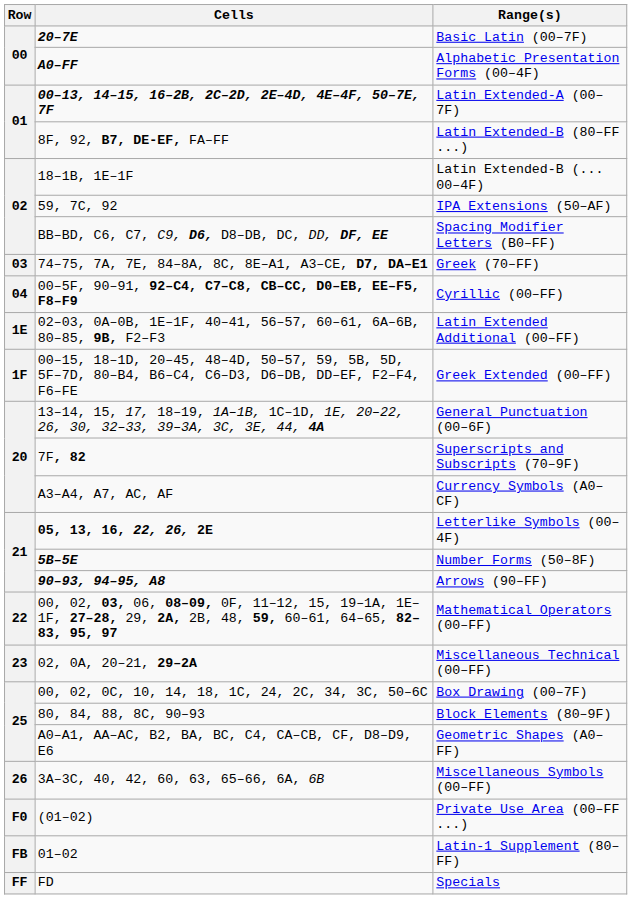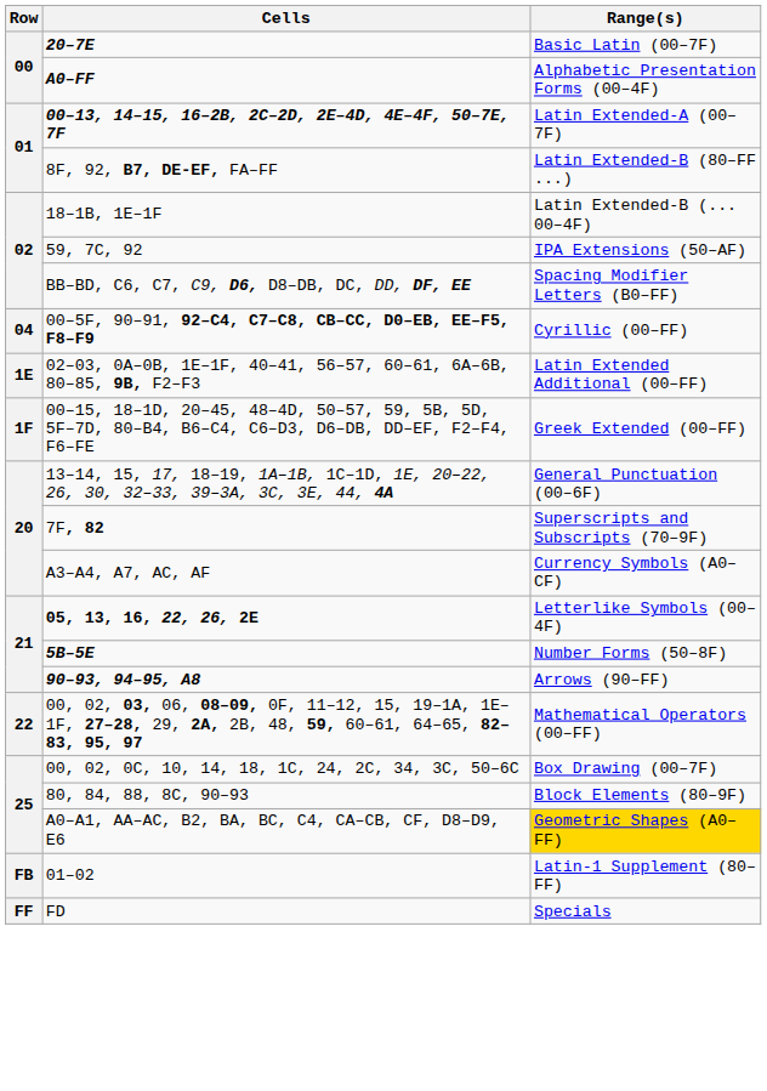 <table class="wikitable">
 <tr>
 <th>Row</th>
 <th>Cells</th>
 <th>Range(s)</th>
 </tr>
 <tr>
 <th rowspan="2">00</th>
 <td><strong><em>20–7E</em></strong></td>
 <td><a href='#'>Basic Latin</a> (00–7F)</td>
 </tr>
 <tr>
 <td><strong><em>A0–FF</em></strong></td>
 <td><a href='#'>Alphabetic Presentation Forms</a> (00–4F)</td>
 </tr>
 <tr>
 <th rowspan="2">01</th>
 <td><strong><em>00–13,<em> 14–15, </em>16–2B,<em> 2C–2D, </em>2E–4D,<em> 4E–4F, </em>50–7E,<em> 7F<strong></td>
 <td><a href='#'>Latin Extended-A</a> (00–7F)</td>
 </tr>
 <tr>
 <td>8F, </strong>92,<strong> B7, DE-EF, </strong>FA–FF<strong></td>
 <td><a href='#'>Latin Extended-B</a> (80–FF <span>...</span>)</td>
 </tr>
 <tr>
 <th rowspan="3">02</th>
 <td>18–1B, 1E–1F</td>
 <td>Latin Extended-B (<span>...</span> 00–4F)</td>
 </tr>
 <tr>
 <td>59, 7C, 92</td>
 <td><a href='#'>IPA Extensions</a> (50–AF)</td>
 </tr>
 <tr>
 <td>BB–BD, </strong>C6, </em>C7,<em> C9,<strong> D6, </em></strong>D8–DB,</em> DC, <em>DD,<strong><em> DF, EE</td>
 <td><a href='#'>Spacing Modifier Letters</a> (B0–FF)</td>
-</tr>
-<tr>
-<th>03</th>
-<td>74–75, 7A, 7E, </strong>84–8A, 8C, 8E–A1, A3–CE,<strong> D7, DA–E1</td>
-<td><a href='#'>Greek</a> (70–FF)</td>
 </tr>
 <tr>
 <th>04</th>
 <td></strong>00–5F, 90–91,<strong> 92–C4, C7–C8, CB–CC, D0–EB, EE–F5, F8–F9</td>
 <td><a href='#'>Cyrillic</a> (00–FF)</td>
 </tr>
 <tr>
 <th>1E</th>
 <td>02–03, 0A–0B, 1E–1F, 40–41, 56–57, 60–61, 6A–6B, </strong>80–85,<strong> 9B, </strong>F2–F3<strong></td>
 <td><a href='#'>Latin Extended Additional</a> (00–FF)</td>
 </tr>
 <tr>
 <th>1F</th>
 <td>00–15, 18–1D, 20–45, 48–4D, 50–57, 59, 5B, 5D, 5F–7D, 80–B4, B6–C4, C6–D3, D6–DB, DD–EF, F2–F4, F6–FE</td>
 <td><a href='#'>Greek Extended</a> (00–FF)</td>
 </tr>
 <tr>
 <th rowspan="3">20</th>
 <td></strong>13–14, </em>15,<em> 17, </em>18–19,<em> 1A–1B, </em>1C–1D,<em> 1E, 20–22, 26, 30, 32–33, 39–3A, 3C, 3E, 44,<strong> 4A</td>
 <td><a href='#'>General Punctuation</a> (00–6F)</td>
 </tr>
 <tr>
 <td></strong>7F<strong>, 82</td>
 <td><a href='#'>Superscripts and Subscripts</a> (70–9F)</td>
 </tr>
 <tr>
 <td></strong>A3–A4, A7, </em>AC,</em></strong> AF</td>
 <td><a href='#'>Currency Symbols</a> (A0–CF)</td>
 </tr>
 <tr>
 <th rowspan="3">21</th>
 <td><strong>05, 13, 16, <em>22, 26,</em> 2E</strong></td>
 <td><a href='#'>Letterlike Symbols</a> (00–4F)</td>
 </tr>
 <tr>
 <td><strong><em>5B–5E</em></strong></td>
 <td><a href='#'>Number Forms</a> (50–8F)</td>
 </tr>
 <tr>
 <td><strong><em>90–93,<em> 94–95, A8<strong></td>
 <td><a href='#'>Arrows</a> (90–FF)</td>
 </tr>
 <tr>
 <th>22</th>
 <td>00, </strong>02,<strong> 03, </strong>06,<strong> 08–09, </strong>0F, 11–12, 15, 19–1A, 1E–1F,<strong> 27–28, </strong>29,<strong> 2A, </strong>2B, 48,<strong> 59, </strong>60–61, 64–65,<strong> 82–83, 95, 97</td>
 <td><a href='#'>Mathematical Operators</a> (00–FF)</td>
 </tr>
 <tr>
-<th>23</th>
-<td></strong>02, 0A, 20–21,<strong> 29–2A</td>
-<td><a href='#'>Miscellaneous Technical</a> (00–FF)</td>
-</tr>
-<tr>
 <th rowspan="3">25</th>
 <td></strong>00, 02, 0C, 10, 14, 18, 1C, 24, 2C, 34, 3C, 50–6C<strong></td>
 <td><a href='#'>Box Drawing</a> (00–7F)</td>
 </tr>
 <tr>
 <td></strong>80, 84, 88, 8C, 90–93<strong></td>
 <td><a href='#'>Block Elements</a> (80–9F)</td>
 </tr>
 <tr>
 <td></strong>A0–A1, AA–AC, B2, BA, BC, C4, CA–CB, CF, D8–D9, E6<strong></td>
-<td><a href='#'>Geometric Shapes</a> (A0–FF)</td>
-</tr>
-<tr>
-<th>26</th>
-<td></strong>3A–3C, 40, 42, 60, 63, 65–66, </em>6A,<em> 6B<strong></td>
-<td><a href='#'>Miscellaneous Symbols</a> (00–FF)</td>
-</tr>
-<tr>
-<th>F0</th>
-<td>(01–02)</td>
-<td><a href='#'>Private Use Area</a> (00–FF ...)</td>
+<td style="background: gold;"><a href='#'>Geometric Shapes</a> (A0–FF)</td>
 </tr>
 <tr>
 <th>FB</th>
 <td></strong>01–02<strong></td>
 <td><a href='#'>Latin-1 Supplement</a> (80–FF)</td>
 </tr>
 <tr>
 <th>FF</th>
 <td>FD</td>
 <td><a href='#'>Specials</a></td>
 </tr>
 </table>
